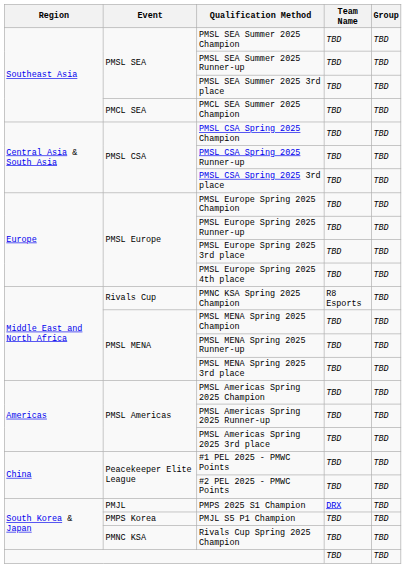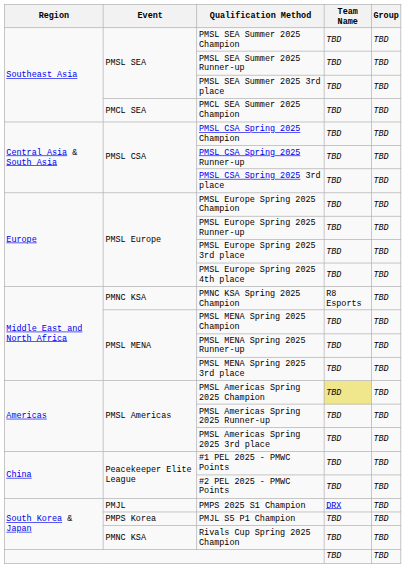 <table class="wikitable sortable" style="text-align:left;">
 <tr>
 <th>Region</th>
 <th>Event</th>
 <th>Qualification Method</th>
 <th>Team Name</th>
 <th>Group</th>
 </tr>
 <tr>
 <td rowspan="4"><a href='#'>Southeast Asia</a></td>
 <td rowspan="3">PMSL SEA</td>
 <td>PMSL SEA Summer 2025 Champion</td>
 <td><em>TBD</em></td>
 <td><em>TBD</em></td>
 </tr>
 <tr>
 <td>PMSL SEA Summer 2025 Runner-up</td>
 <td><em>TBD</em></td>
 <td><em>TBD</em></td>
 </tr>
 <tr>
 <td>PMSL SEA Summer 2025 3rd place</td>
 <td><em>TBD</em></td>
 <td><em>TBD</em></td>
 </tr>
 <tr>
 <td>PMCL SEA</td>
 <td>PMCL SEA Summer 2025 Champion</td>
 <td><em>TBD</em></td>
 <td><em>TBD</em></td>
 </tr>
 <tr>
 <td rowspan="3"><a href='#'>Central Asia</a> & <a href='#'>South Asia</a></td>
 <td rowspan="3">PMSL CSA</td>
 <td><a href='#'>PMSL CSA Spring 2025</a> Champion</td>
 <td><em>TBD</em></td>
 <td><em>TBD</em></td>
 </tr>
 <tr>
 <td><a href='#'>PMSL CSA Spring 2025</a> Runner-up</td>
 <td><em>TBD</em></td>
 <td><em>TBD</em></td>
 </tr>
 <tr>
 <td><a href='#'>PMSL CSA Spring 2025</a> 3rd place</td>
 <td><em>TBD</em></td>
 <td><em>TBD</em></td>
 </tr>
 <tr>
 <td rowspan="4"><a href='#'>Europe</a></td>
 <td rowspan="4">PMSL Europe</td>
 <td>PMSL Europe Spring 2025 Champion</td>
 <td><em>TBD</em></td>
 <td><em>TBD</em></td>
 </tr>
 <tr>
 <td>PMSL Europe Spring 2025 Runner-up</td>
 <td><em>TBD</em></td>
 <td><em>TBD</em></td>
 </tr>
 <tr>
 <td>PMSL Europe Spring 2025 3rd place</td>
 <td><em>TBD</em></td>
 <td><em>TBD</em></td>
 </tr>
 <tr>
 <td>PMSL Europe Spring 2025 4th place</td>
 <td><em>TBD</em></td>
 <td><em>TBD</em></td>
 </tr>
 <tr>
 <td rowspan="4"><a href='#'>Middle East and North Africa</a></td>
-<td>Rivals Cup</td>
+<td>PMNC KSA</td>
 <td>PMNC KSA Spring 2025 Champion</td>
 <td> R8 Esports</td>
 <td><em>TBD</em></td>
 </tr>
 <tr>
 <td rowspan="3">PMSL MENA</td>
 <td>PMSL MENA Spring 2025 Champion</td>
 <td><em>TBD</em></td>
 <td><em>TBD</em></td>
 </tr>
 <tr>
 <td>PMSL MENA Spring 2025 Runner-up</td>
 <td><em>TBD</em></td>
 <td><em>TBD</em></td>
 </tr>
 <tr>
 <td>PMSL MENA Spring 2025 3rd place</td>
 <td><em>TBD</em></td>
 <td><em>TBD</em></td>
 </tr>
 <tr>
 <td rowspan="3"><a href='#'>Americas</a></td>
 <td rowspan="3">PMSL Americas</td>
 <td>PMSL Americas Spring 2025 Champion</td>
-<td><em>TBD</em></td>
+<td style="background: khaki;"><em>TBD</em></td>
 <td><em>TBD</em></td>
 </tr>
 <tr>
 <td>PMSL Americas Spring 2025 Runner-up</td>
 <td><em>TBD</em></td>
 <td><em>TBD</em></td>
 </tr>
 <tr>
 <td>PMSL Americas Spring 2025 3rd place</td>
 <td><em>TBD</em></td>
 <td><em>TBD</em></td>
 </tr>
 <tr>
 <td rowspan="2"><a href='#'>China</a></td>
 <td rowspan="2">Peacekeeper Elite League</td>
 <td>#1 PEL 2025 - PMWC Points</td>
 <td><em>TBD</em></td>
 <td><em>TBD</em></td>
 </tr>
 <tr>
 <td>#2 PEL 2025 - PMWC Points</td>
 <td><em>TBD</em></td>
 <td><em>TBD</em></td>
 </tr>
 <tr>
 <td rowspan="3"><a href='#'>South Korea</a> & <a href='#'>Japan</a></td>
 <td>PMJL</td>
 <td>PMPS 2025 S1 Champion</td>
 <td> <a href='#'>DRX</a></td>
 <td><em>TBD</em></td>
 </tr>
 <tr>
 <td>PMPS Korea</td>
 <td>PMJL S5 P1 Champion</td>
 <td><em>TBD</em></td>
 <td><em>TBD</em></td>
 </tr>
 <tr>
 <td>PMNC KSA</td>
 <td>Rivals Cup Spring 2025 Champion</td>
 <td><em>TBD</em></td>
 <td><em>TBD</em></td>
 </tr>
 <tr>
 <td colspan="3"></td>
 <td><em>TBD</em></td>
 <td><em>TBD</em></td>
 </tr>
 </table>
